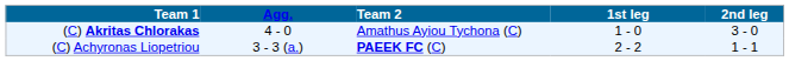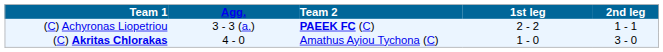 <table cellspacing="0" style="background: #EBF5FF; border: 1px #aaa solid; border-collapse: collapse; font-size: 95%; margin: 1em auto;" width=70%>
 <tr bgcolor=#006699 style="color:white;">
 <th width=25% align="right">Team 1</th>
 <th width=20% align="center"><a href='#'>Agg.</a></th>
 <th width=25% align="left">Team 2</th>
 <th width=20% align="center">1st leg</th>
 <th width=20% align="center">2nd leg</th>
 </tr>
 <tr>
+<td align=right>(<a href='#'>C</a>) <a href='#'>Achyronas Liopetriou</a></td>
+<td align=center>3 - 3 (<a href='#'>a.</a>)</td>
+<td align=left><strong><a href='#'>PAEEK FC</a></strong> (<a href='#'>C</a>)</td>
+<td align=center>2 - 2</td>
+<td align=center>1 - 1</td>
+</tr>
+<tr>
 <td align=right>(<a href='#'>C</a>) <strong><a href='#'>Akritas Chlorakas</a></strong></td>
 <td align=center>4 - 0</td>
 <td align=left><a href='#'>Amathus Ayiou Tychona</a> (<a href='#'>C</a>)</td>
 <td align=center>1 - 0</td>
 <td align=center>3 - 0</td>
 </tr>
 <tr>
-<td align=right>(<a href='#'>C</a>) <a href='#'>Achyronas Liopetriou</a></td>
-<td align=center>3 - 3 (<a href='#'>a.</a>)</td>
-<td align=left><strong><a href='#'>PAEEK FC</a></strong> (<a href='#'>C</a>)</td>
-<td align=center>2 - 2</td>
-<td align=center>1 - 1</td>
-</tr>
-<tr>
 </tr>
 </table>
